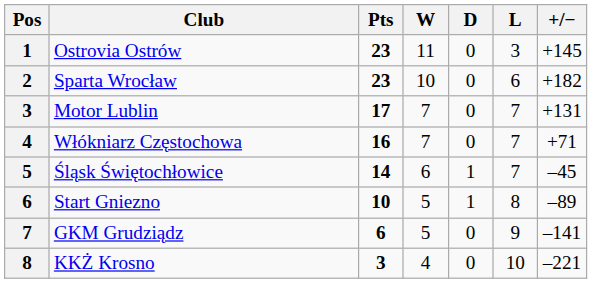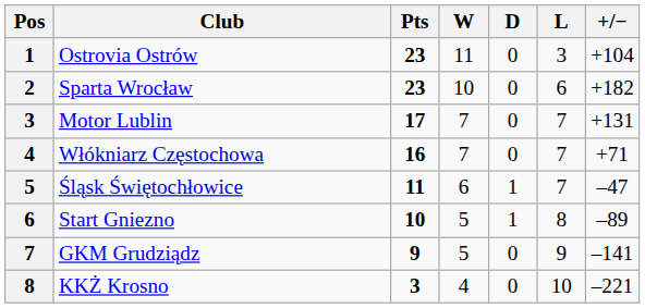 <table class="wikitable">
 <tr>
 <th width=30>Pos</th>
 <th width=250>Club</th>
 <th width=30>Pts</th>
 <th width=30>W</th>
 <th width=30>D</th>
 <th width=30>L</th>
 <th width=30>+/−</th>
 </tr>
 <tr align=center>
 <th>1</th>
 <td align=left><a href='#'>Ostrovia Ostrów</a></td>
 <td><strong>23</strong></td>
 <td>11</td>
 <td>0</td>
 <td>3</td>
-<td>+145</td>
+<td>+104</td>
 </tr>
 <tr align=center>
 <th>2</th>
 <td align=left><a href='#'>Sparta Wrocław</a></td>
 <td><strong>23</strong></td>
 <td>10</td>
 <td>0</td>
 <td>6</td>
 <td>+182</td>
 </tr>
 <tr align=center>
 <th>3</th>
 <td align=left><a href='#'>Motor Lublin</a></td>
 <td><strong>17</strong></td>
 <td>7</td>
 <td>0</td>
 <td>7</td>
 <td>+131</td>
 </tr>
 <tr align=center>
 <th>4</th>
 <td align=left><a href='#'>Włókniarz Częstochowa</a></td>
 <td><strong>16</strong></td>
 <td>7</td>
 <td>0</td>
 <td>7</td>
 <td>+71</td>
 </tr>
 <tr align=center>
 <th>5</th>
 <td align=left><a href='#'>Śląsk Świętochłowice</a></td>
-<td><strong>14</strong></td>
+<td><strong>11</strong></td>
 <td>6</td>
 <td>1</td>
 <td>7</td>
-<td>–45</td>
+<td>–47</td>
 </tr>
 <tr align=center>
 <th>6</th>
 <td align=left><a href='#'>Start Gniezno</a></td>
 <td><strong>10</strong></td>
 <td>5</td>
 <td>1</td>
 <td>8</td>
 <td>–89</td>
 </tr>
 <tr align=center>
 <th>7</th>
 <td align=left><a href='#'>GKM Grudziądz</a></td>
-<td><strong>6</strong></td>
+<td><strong>9</strong></td>
 <td>5</td>
 <td>0</td>
 <td>9</td>
 <td>–141</td>
 </tr>
 <tr align=center>
 <th>8</th>
 <td align=left><a href='#'>KKŻ Krosno</a></td>
 <td><strong>3</strong></td>
 <td>4</td>
 <td>0</td>
 <td>10</td>
 <td>–221</td>
 </tr>
 </table>
